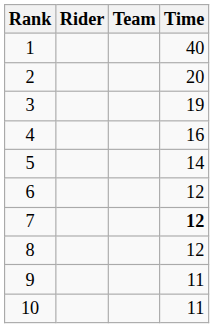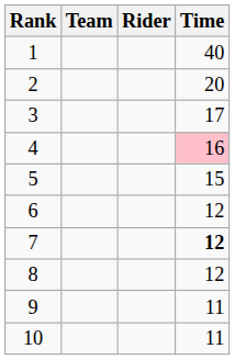 <table class="wikitable">
 <tr>
 <th scope="col">Rank</th>
+<th scope="col">Team</th>
 <th scope="col">Rider</th>
-<th scope="col">Team</th>
 <th scope="col">Time</th>
 </tr>
 <tr>
 <td style="text-align:center;">1</td>
+<td></td>
 <td> </td>
-<td></td>
 <td style="text-align:right;">40</td>
 </tr>
 <tr>
 <td style="text-align:center;">2</td>
 <td></td>
 <td></td>
 <td style="text-align:right;">20</td>
 </tr>
 <tr>
 <td style="text-align:center;">3</td>
 <td></td>
 <td></td>
-<td style="text-align:right;">19</td>
+<td style="text-align:right;">17</td>
 </tr>
 <tr>
 <td style="text-align:center;">4</td>
 <td></td>
 <td></td>
-<td style="text-align:right;">16</td>
+<td style="background: pink; text-align:right;">16</td>
 </tr>
 <tr>
 <td style="text-align:center;">5</td>
 <td></td>
 <td></td>
-<td style="text-align:right;">14</td>
+<td style="text-align:right;">15</td>
 </tr>
 <tr>
 <td style="text-align:center;">6</td>
 <td></td>
 <td></td>
 <td style="text-align:right;">12</td>
 </tr>
 <tr>
 <td style="text-align:center;">7</td>
 <td></td>
 <td></td>
 <td style="text-align:right;"><strong>12</strong></td>
 </tr>
 <tr>
 <td style="text-align:center;">8</td>
 <td></td>
 <td></td>
 <td style="text-align:right;">12</td>
 </tr>
 <tr>
 <td style="text-align:center;">9</td>
 <td></td>
 <td></td>
 <td style="text-align:right;">11</td>
 </tr>
 <tr>
 <td style="text-align:center;">10</td>
 <td></td>
 <td></td>
 <td style="text-align:right;">11</td>
 </tr>
 </table>
